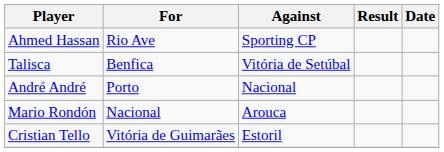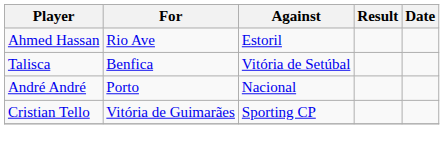 <table class="wikitable sortable">
 <tr>
 <th>Player</th>
 <th>For</th>
 <th>Against</th>
 <th style="text-align:center;">Result</th>
 <th>Date</th>
 </tr>
 <tr>
 <td> <a href='#'>Ahmed Hassan</a></td>
 <td><a href='#'>Rio Ave</a></td>
-<td><a href='#'>Sporting CP</a></td>
+<td><a href='#'>Estoril</a></td>
 <td style="text-align:center;"></td>
 <td></td>
 </tr>
 <tr>
 <td> <a href='#'>Talisca</a></td>
 <td><a href='#'>Benfica</a></td>
 <td><a href='#'>Vitória de Setúbal</a></td>
 <td style="text-align:center;"></td>
 <td></td>
 </tr>
 <tr>
 <td> <a href='#'>André André</a></td>
 <td><a href='#'>Porto</a></td>
 <td><a href='#'>Nacional</a></td>
 <td style="text-align:center;"></td>
 <td></td>
 </tr>
 <tr>
-<td> <a href='#'>Mario Rondón</a></td>
-<td><a href='#'>Nacional</a></td>
-<td><a href='#'>Arouca</a></td>
-<td style="text-align:center;"></td>
-<td></td>
-</tr>
-<tr>
 <td> <a href='#'>Cristian Tello</a></td>
 <td><a href='#'>Vitória de Guimarães</a></td>
-<td><a href='#'>Estoril</a></td>
+<td><a href='#'>Sporting CP</a></td>
 <td style="text-align:center;"></td>
 <td></td>
 </tr>
 <tr>
 </tr>
 </table>
